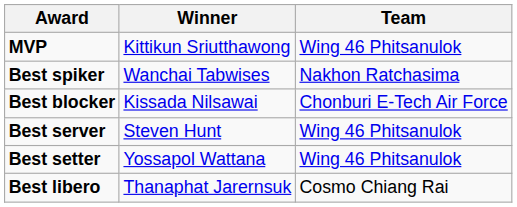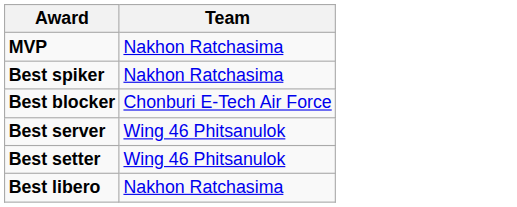 <table class=wikitable>
 <tr>
 <th>Award</th>
-<th>Winner</th>
 <th>Team</th>
 </tr>
 <tr>
 <td><strong>MVP</strong></td>
-<td> <a href='#'>Kittikun Sriutthawong</a></td>
-<td><a href='#'>Wing 46 Phitsanulok</a></td>
+<td><a href='#'>Nakhon Ratchasima</a></td>
 </tr>
 <tr>
 <td><strong>Best spiker</strong></td>
-<td> <a href='#'>Wanchai Tabwises</a></td>
 <td><a href='#'>Nakhon Ratchasima</a></td>
 </tr>
 <tr>
 <td><strong>Best blocker</strong></td>
-<td> <a href='#'>Kissada Nilsawai</a></td>
 <td><a href='#'>Chonburi E-Tech Air Force</a></td>
 </tr>
 <tr>
 <td><strong>Best server</strong></td>
-<td> <a href='#'>Steven Hunt</a></td>
 <td><a href='#'>Wing 46 Phitsanulok</a></td>
 </tr>
 <tr>
 <td><strong>Best setter</strong></td>
-<td> <a href='#'>Yossapol Wattana</a></td>
 <td><a href='#'>Wing 46 Phitsanulok</a></td>
 </tr>
 <tr>
 <td><strong>Best libero</strong></td>
-<td> <a href='#'>Thanaphat Jarernsuk</a></td>
-<td>Cosmo Chiang Rai</td>
+<td><a href='#'>Nakhon Ratchasima</a></td>
 </tr>
 </table>
